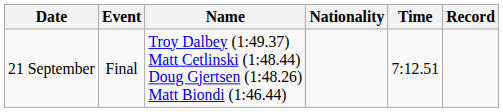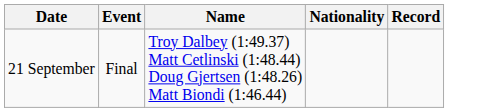 <table class=wikitable style=text-align:center>
 <tr>
 <th>Date</th>
 <th>Event</th>
 <th>Name</th>
 <th>Nationality</th>
-<th>Time</th>
 <th>Record</th>
 </tr>
 <tr>
 <td>21 September</td>
 <td>Final</td>
 <td align=left><a href='#'>Troy Dalbey</a> (1:49.37)<br><a href='#'>Matt Cetlinski</a> (1:48.44)<br><a href='#'>Doug Gjertsen</a> (1:48.26)<br><a href='#'>Matt Biondi</a> (1:46.44)</td>
 <td align=left></td>
-<td>7:12.51</td>
 <td></td>
 </tr>
 </table>
